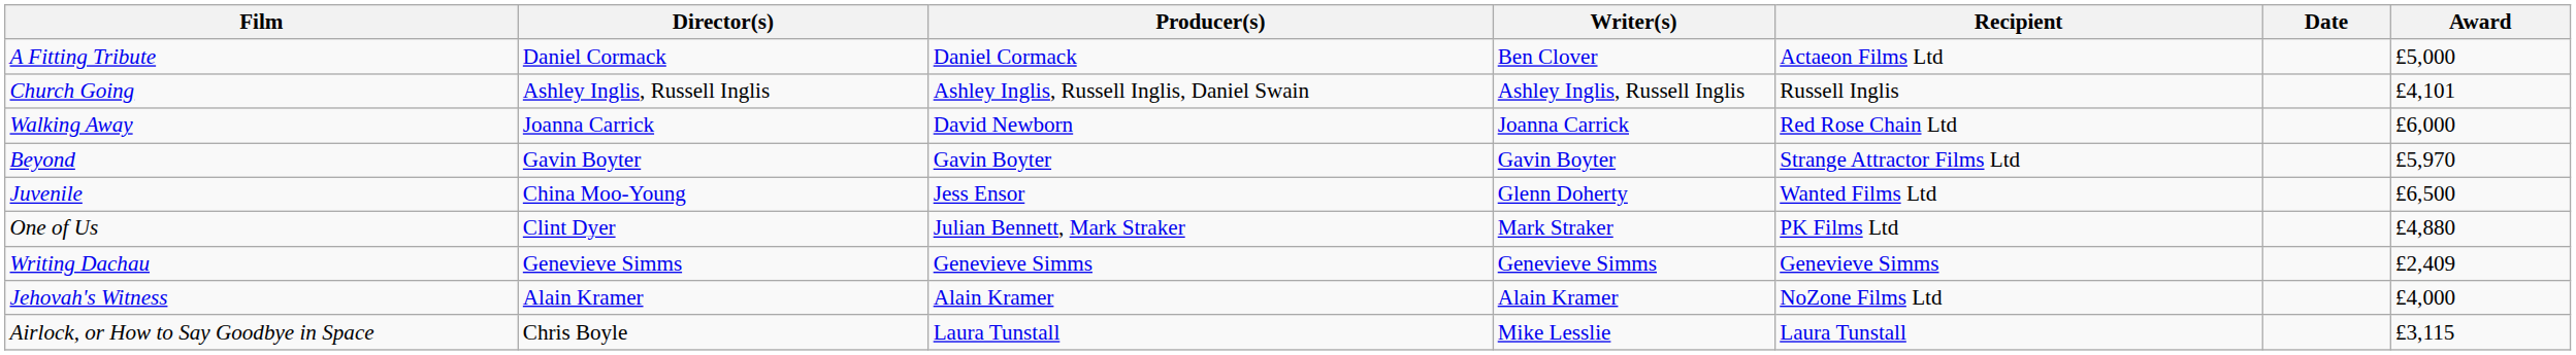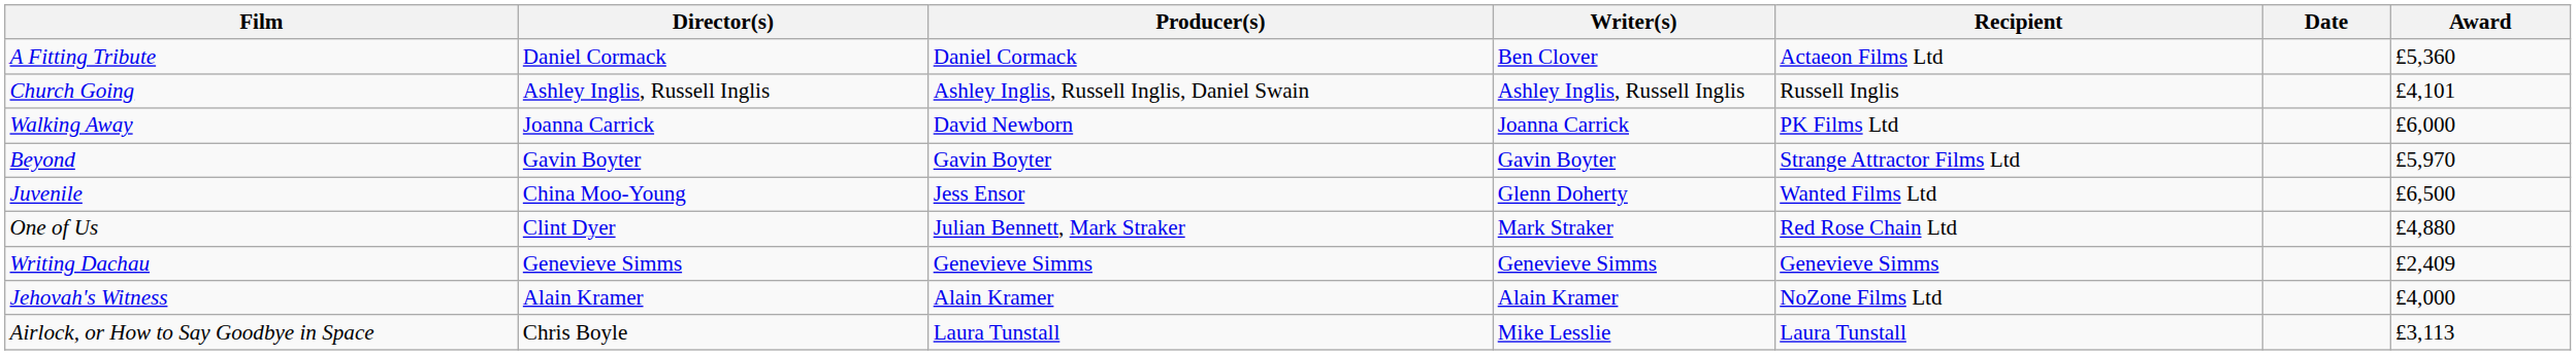 <table class="wikitable" width="95%" align="centre">
 <tr>
 <th width=20%>Film</th>
 <th width=16%>Director(s)</th>
 <th width=22%>Producer(s)</th>
 <th width=11%>Writer(s)</th>
 <th width=19%>Recipient</th>
 <th width=5%>Date</th>
 <th width=7%>Award</th>
 </tr>
 <tr>
 <td><em><a href='#'>A Fitting Tribute</a></em></td>
 <td><a href='#'>Daniel Cormack</a></td>
 <td><a href='#'>Daniel Cormack</a></td>
 <td><a href='#'>Ben Clover</a></td>
 <td><a href='#'>Actaeon Films</a> Ltd</td>
 <td></td>
-<td>£5,000</td>
+<td>£5,360</td>
 </tr>
 <tr>
 <td><em><a href='#'>Church Going</a></em></td>
 <td><a href='#'>Ashley Inglis</a>,  Russell Inglis</td>
 <td><a href='#'>Ashley Inglis</a>,  Russell Inglis, Daniel Swain</td>
 <td><a href='#'>Ashley Inglis</a>,  Russell Inglis</td>
 <td>Russell Inglis</td>
 <td></td>
 <td>£4,101</td>
 </tr>
 <tr>
 <td><em><a href='#'>Walking Away</a></em></td>
 <td><a href='#'>Joanna Carrick</a></td>
 <td><a href='#'>David Newborn</a></td>
 <td><a href='#'>Joanna Carrick</a></td>
-<td><a href='#'>Red Rose Chain</a> Ltd</td>
+<td><a href='#'>PK Films</a> Ltd</td>
 <td></td>
 <td>£6,000</td>
 </tr>
 <tr>
 <td><em><a href='#'>Beyond</a></em></td>
 <td><a href='#'>Gavin Boyter</a></td>
 <td><a href='#'>Gavin Boyter</a></td>
 <td><a href='#'>Gavin Boyter</a></td>
 <td><a href='#'>Strange Attractor Films</a> Ltd</td>
 <td></td>
 <td>£5,970</td>
 </tr>
 <tr>
 <td><em><a href='#'>Juvenile</a></em></td>
 <td><a href='#'>China Moo-Young</a></td>
 <td><a href='#'>Jess Ensor</a></td>
 <td><a href='#'>Glenn Doherty</a></td>
 <td><a href='#'>Wanted Films</a> Ltd</td>
 <td></td>
 <td>£6,500</td>
 </tr>
 <tr>
 <td><em>One of Us</em></td>
 <td><a href='#'>Clint Dyer</a></td>
 <td><a href='#'>Julian Bennett</a>, <a href='#'>Mark Straker</a></td>
 <td><a href='#'>Mark Straker</a></td>
-<td><a href='#'>PK Films</a> Ltd</td>
+<td><a href='#'>Red Rose Chain</a> Ltd</td>
 <td></td>
 <td>£4,880</td>
 </tr>
 <tr>
 <td><em><a href='#'>Writing Dachau</a></em></td>
 <td><a href='#'>Genevieve Simms</a></td>
 <td><a href='#'>Genevieve Simms</a></td>
 <td><a href='#'>Genevieve Simms</a></td>
 <td><a href='#'>Genevieve Simms</a></td>
 <td></td>
 <td>£2,409</td>
 </tr>
 <tr>
 <td><em><a href='#'>Jehovah's Witness</a></em></td>
 <td><a href='#'>Alain Kramer</a></td>
 <td><a href='#'>Alain Kramer</a></td>
 <td><a href='#'>Alain Kramer</a></td>
 <td><a href='#'>NoZone Films</a> Ltd</td>
 <td></td>
 <td>£4,000</td>
 </tr>
 <tr>
 <td><em>Airlock, or How to Say Goodbye in Space</em></td>
 <td>Chris Boyle</td>
 <td><a href='#'>Laura Tunstall</a></td>
 <td><a href='#'>Mike Lesslie</a></td>
 <td><a href='#'>Laura Tunstall</a></td>
 <td></td>
-<td>£3,115</td>
+<td>£3,113</td>
 </tr>
 </table>
